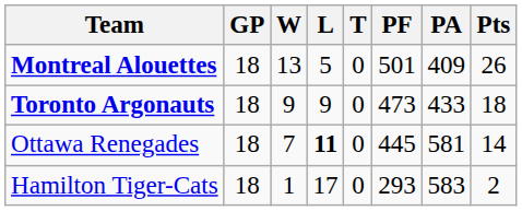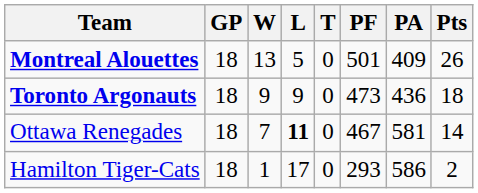 <table class="wikitable">
 <tr>
 <th>Team</th>
 <th>GP</th>
 <th>W</th>
 <th>L</th>
 <th>T</th>
 <th>PF</th>
 <th>PA</th>
 <th>Pts</th>
 </tr>
 <tr align="center">
 <td align="left"><strong><a href='#'>Montreal Alouettes</a></strong></td>
 <td>18</td>
 <td>13</td>
 <td>5</td>
 <td>0</td>
 <td>501</td>
 <td>409</td>
 <td>26</td>
 </tr>
 <tr align="center">
 <td align="left"><strong><a href='#'>Toronto Argonauts</a></strong></td>
 <td>18</td>
 <td>9</td>
 <td>9</td>
 <td>0</td>
 <td>473</td>
-<td>433</td>
+<td>436</td>
 <td>18</td>
 </tr>
 <tr align="center">
 <td align="left"><a href='#'>Ottawa Renegades</a></td>
 <td>18</td>
 <td>7</td>
 <td><strong>11</strong></td>
 <td>0</td>
-<td>445</td>
+<td>467</td>
 <td>581</td>
 <td>14</td>
 </tr>
 <tr align="center">
 <td align="left"><a href='#'>Hamilton Tiger-Cats</a></td>
 <td>18</td>
 <td>1</td>
 <td>17</td>
 <td>0</td>
 <td>293</td>
-<td>583</td>
+<td>586</td>
 <td>2</td>
 </tr>
 </table>
